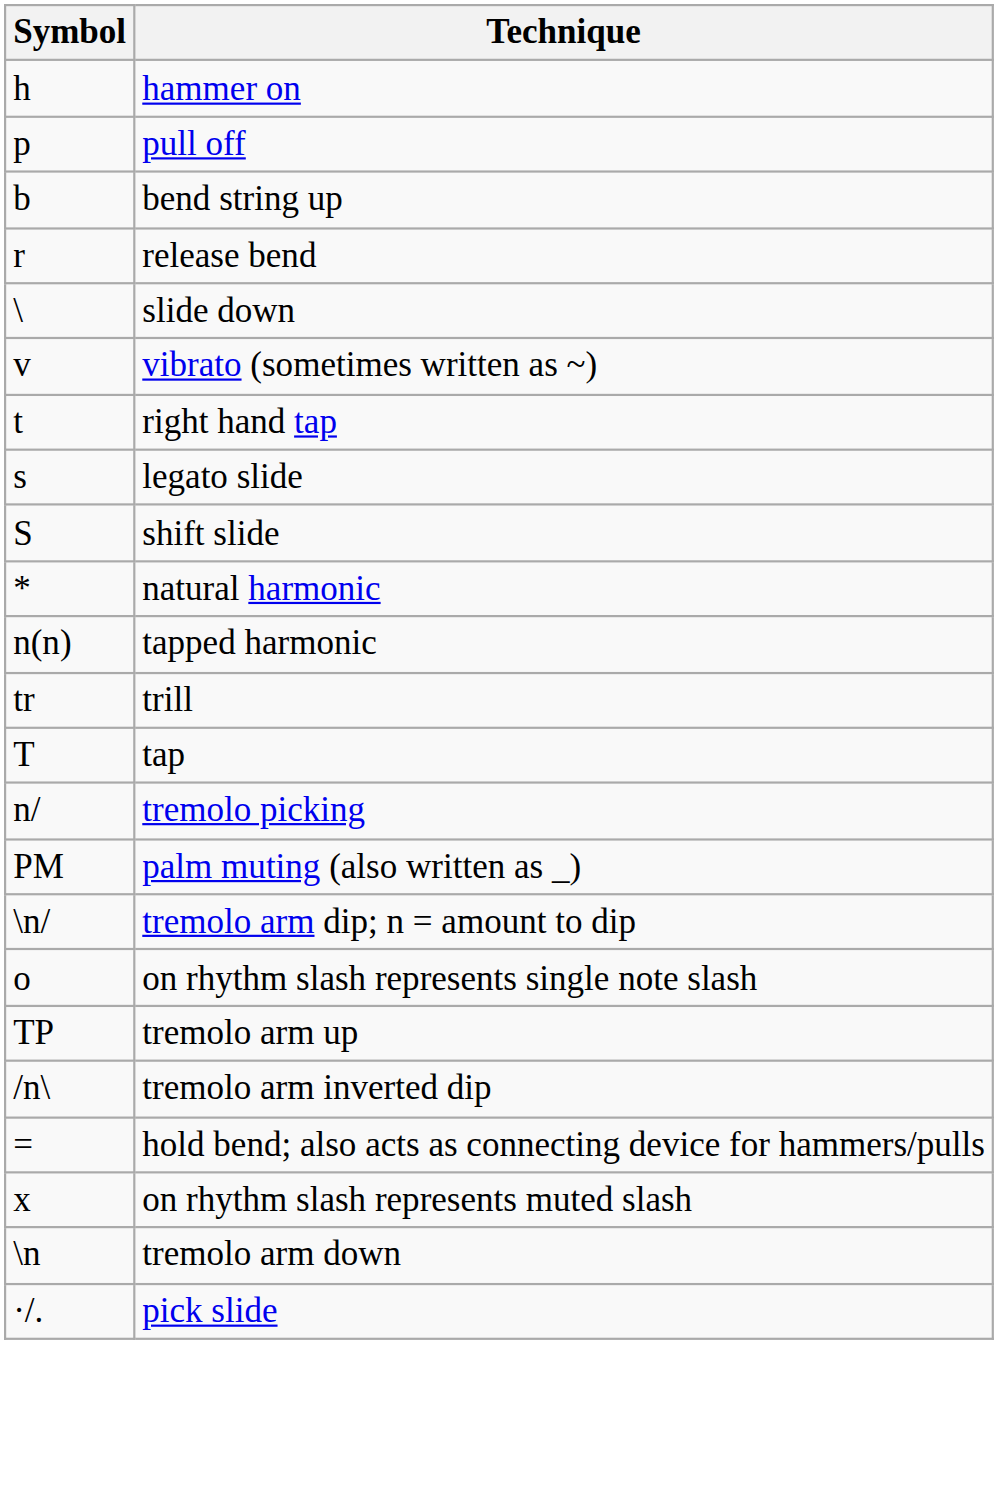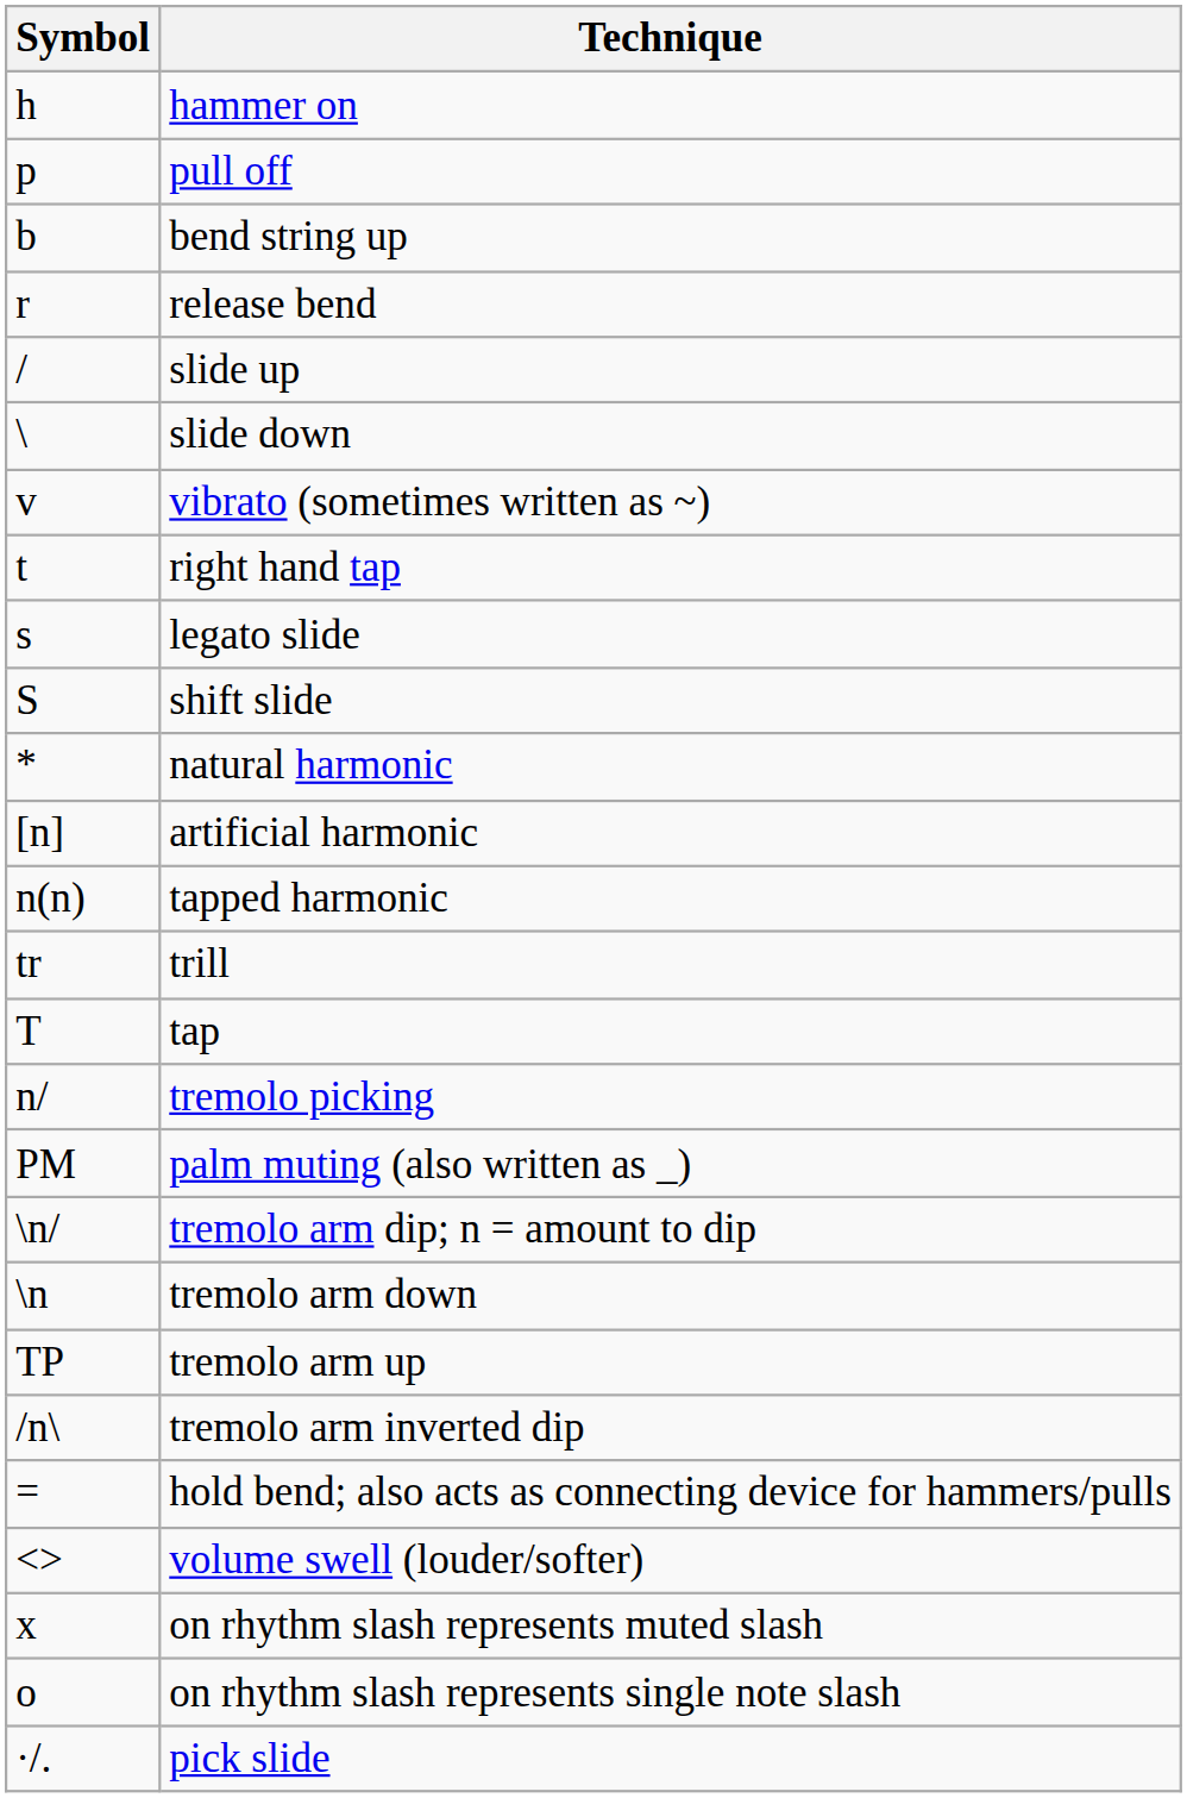 <table class="wikitable">
 <tr>
 <th>Symbol</th>
 <th>Technique</th>
 </tr>
 <tr>
 <td>h</td>
 <td><a href='#'>hammer on</a></td>
 </tr>
 <tr>
 <td>p</td>
 <td><a href='#'>pull off</a></td>
 </tr>
 <tr>
 <td>b</td>
 <td>bend string up</td>
 </tr>
 <tr>
 <td>r</td>
 <td>release bend</td>
+</tr>
+<tr>
+<td>/</td>
+<td>slide up</td>
 </tr>
 <tr>
 <td>\</td>
 <td>slide down</td>
 </tr>
 <tr>
 <td>v</td>
 <td><a href='#'>vibrato</a> (sometimes written as ~)</td>
 </tr>
 <tr>
 <td>t</td>
 <td>right hand <a href='#'>tap</a></td>
 </tr>
 <tr>
 <td>s</td>
 <td>legato slide</td>
 </tr>
 <tr>
 <td>S</td>
 <td>shift slide</td>
 </tr>
 <tr>
 <td>*</td>
 <td>natural <a href='#'>harmonic</a></td>
 </tr>
 <tr>
+<td>[n]</td>
+<td>artificial harmonic</td>
+</tr>
+<tr>
 <td>n(n)</td>
 <td>tapped harmonic</td>
 </tr>
 <tr>
 <td>tr</td>
 <td>trill</td>
 </tr>
 <tr>
 <td>T</td>
 <td>tap</td>
 </tr>
 <tr>
 <td>n/</td>
 <td><a href='#'>tremolo picking</a></td>
 </tr>
 <tr>
 <td>PM</td>
 <td><a href='#'>palm muting</a> (also written as _)</td>
 </tr>
 <tr>
 <td>\n/</td>
 <td><a href='#'>tremolo arm</a> dip; n = amount to dip</td>
 </tr>
 <tr>
-<td>o</td>
-<td>on rhythm slash represents single note slash</td>
+<td>\n</td>
+<td>tremolo arm down</td>
 </tr>
 <tr>
 <td>TP</td>
 <td>tremolo arm up</td>
 </tr>
 <tr>
 <td>/n\</td>
 <td>tremolo arm inverted dip</td>
 </tr>
 <tr>
 <td>=</td>
 <td>hold bend; also acts as connecting device for hammers/pulls</td>
 </tr>
 <tr>
+<td><></td>
+<td><a href='#'>volume swell</a> (louder/softer)</td>
+</tr>
+<tr>
 <td>x</td>
 <td>on rhythm slash represents muted slash</td>
 </tr>
 <tr>
-<td>\n</td>
-<td>tremolo arm down</td>
+<td>o</td>
+<td>on rhythm slash represents single note slash</td>
 </tr>
 <tr>
 <td>·/.</td>
 <td><a href='#'>pick slide</a></td>
 </tr>
 </table>
